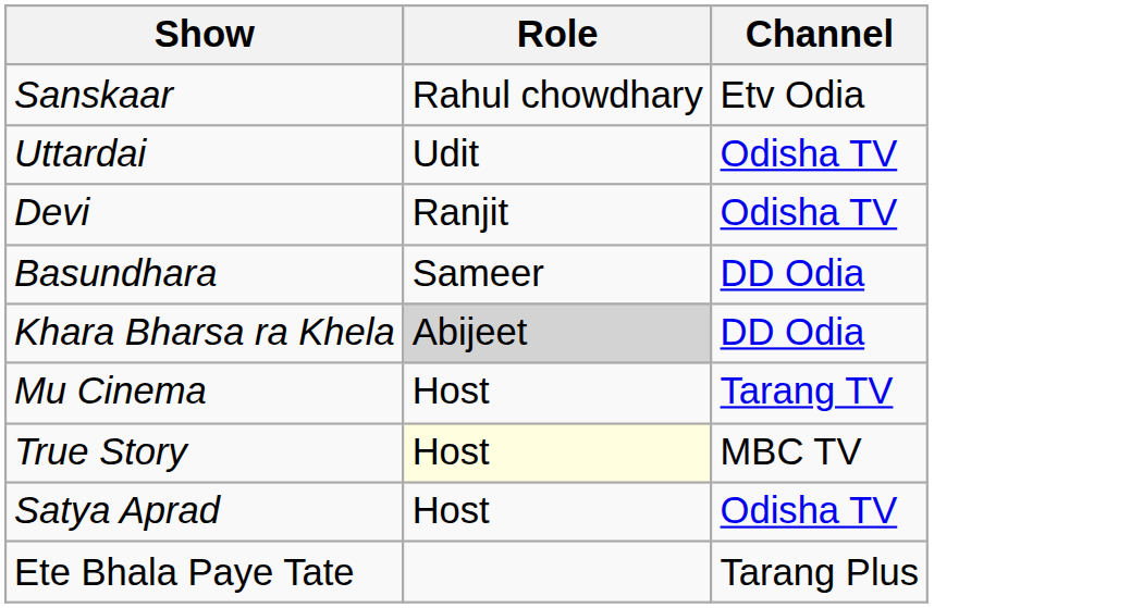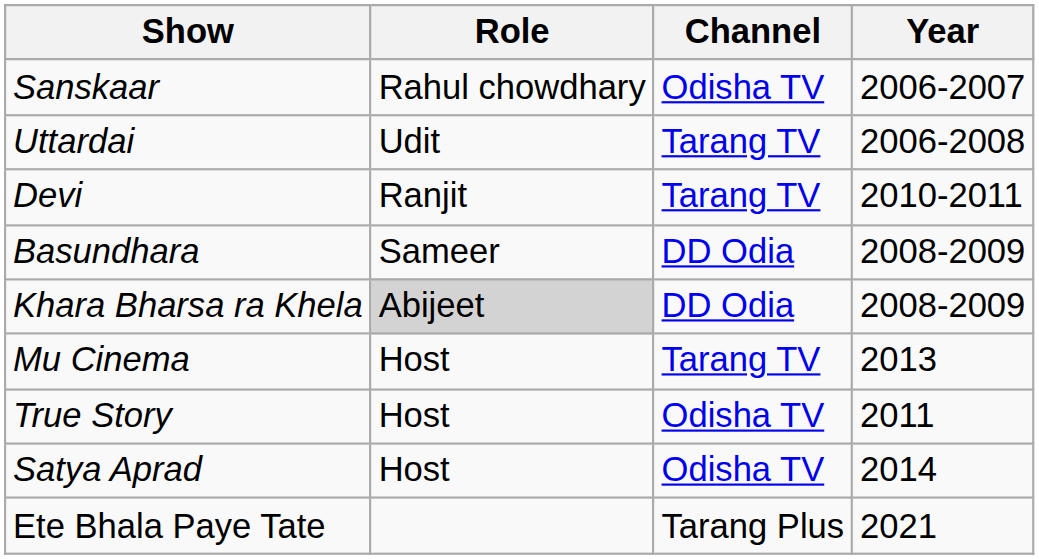 <table class="wikitable sortable">
 <tr style="background:#ccc; text-align:center;">
 <th>Show</th>
 <th>Role</th>
 <th>Channel</th>
+<th>Year</th>
 </tr>
 <tr>
 <td><em>Sanskaar</em></td>
 <td>Rahul chowdhary</td>
-<td>Etv Odia</td>
+<td><a href='#'>Odisha TV</a></td>
+<td>2006-2007</td>
 </tr>
 <tr>
 <td><em>Uttardai</em></td>
 <td>Udit</td>
-<td><a href='#'>Odisha TV</a></td>
+<td><a href='#'>Tarang TV</a></td>
+<td>2006-2008</td>
 </tr>
 <tr>
 <td><em>Devi</em></td>
 <td>Ranjit</td>
-<td><a href='#'>Odisha TV</a></td>
+<td><a href='#'>Tarang TV</a></td>
+<td>2010-2011</td>
 </tr>
 <tr>
 <td><em>Basundhara</em></td>
 <td>Sameer</td>
 <td><a href='#'>DD Odia</a></td>
+<td>2008-2009</td>
 </tr>
 <tr>
 <td><em>Khara Bharsa ra Khela</em></td>
 <td style="background: lightgrey;">Abijeet</td>
 <td><a href='#'>DD Odia</a></td>
+<td>2008-2009</td>
 </tr>
 <tr>
 <td><em>Mu Cinema</em></td>
 <td>Host</td>
 <td><a href='#'>Tarang TV</a></td>
+<td>2013</td>
 </tr>
 <tr>
 <td><em>True Story</em></td>
-<td style="background: lightyellow;">Host</td>
-<td>MBC TV</td>
+<td>Host</td>
+<td><a href='#'>Odisha TV</a></td>
+<td>2011</td>
 </tr>
 <tr>
 <td><em>Satya Aprad</em></td>
 <td>Host</td>
 <td><a href='#'>Odisha TV</a></td>
+<td>2014</td>
 </tr>
 <tr>
 <td>Ete Bhala Paye Tate</td>
 <td></td>
 <td>Tarang Plus</td>
+<td>2021</td>
 </tr>
 </table>
